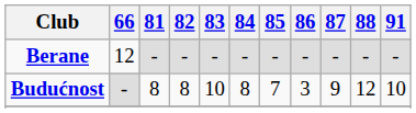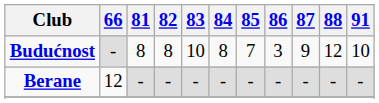 <table class="wikitable sortable" style="text-align:center; font-size:90%; margin-left:1em">
 <tr>
 <th>Club</th>
 <th><a href='#'>66</a></th>
 <th><a href='#'>81</a></th>
 <th><a href='#'>82</a></th>
 <th><a href='#'>83</a></th>
 <th><a href='#'>84</a></th>
 <th><a href='#'>85</a></th>
 <th><a href='#'>86</a></th>
 <th><a href='#'>87</a></th>
 <th><a href='#'>88</a></th>
 <th><a href='#'>91</a></th>
 </tr>
 <tr>
+<td><strong> <a href='#'>Budućnost</a> </strong></td>
+<td style="background:#dedede;">-</td>
+<td>8</td>
+<td>8</td>
+<td>10</td>
+<td>8</td>
+<td>7</td>
+<td>3</td>
+<td>9</td>
+<td>12</td>
+<td>10</td>
+</tr>
+<tr>
 <td><strong> <a href='#'>Berane</a> </strong></td>
 <td>12</td>
 <td style="background:#dedede;">-</td>
 <td style="background:#dedede;">-</td>
 <td style="background:#dedede;">-</td>
 <td style="background:#dedede;">-</td>
 <td style="background:#dedede;">-</td>
 <td style="background:#dedede;">-</td>
 <td style="background:#dedede;">-</td>
 <td style="background:#dedede;">-</td>
 <td style="background:#dedede;">-</td>
 </tr>
 <tr>
-<td><strong> <a href='#'>Budućnost</a> </strong></td>
-<td style="background:#dedede;">-</td>
-<td>8</td>
-<td>8</td>
-<td>10</td>
-<td>8</td>
-<td>7</td>
-<td>3</td>
-<td>9</td>
-<td>12</td>
-<td>10</td>
-</tr>
-<tr>
 </tr>
 <tr class="sortbottom">
 </tr>
 </table>
